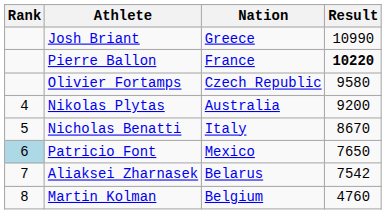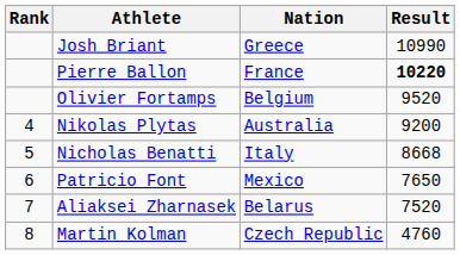 <table class="wikitable sortable" style="text-align:center">
 <tr>
 <th>Rank</th>
 <th>Athlete</th>
 <th>Nation</th>
 <th>Result</th>
 </tr>
 <tr>
 <td></td>
 <td align=left><a href='#'>Josh Briant</a></td>
 <td align=left> <a href='#'>Greece</a></td>
 <td>10990</td>
 </tr>
 <tr>
 <td></td>
 <td align=left><a href='#'>Pierre Ballon</a></td>
 <td align=left> <a href='#'>France</a></td>
 <td><strong>10220</strong></td>
 </tr>
 <tr>
 <td></td>
 <td align=left><a href='#'>Olivier Fortamps</a></td>
-<td align=left> <a href='#'>Czech Republic</a></td>
-<td>9580</td>
+<td align=left> <a href='#'>Belgium</a></td>
+<td>9520</td>
 </tr>
 <tr>
 <td>4</td>
 <td align=left><a href='#'>Nikolas Plytas</a></td>
 <td align=left> <a href='#'>Australia</a></td>
 <td>9200</td>
 </tr>
 <tr>
 <td>5</td>
 <td align=left><a href='#'>Nicholas Benatti</a></td>
 <td align=left> <a href='#'>Italy</a></td>
-<td>8670</td>
+<td>8668</td>
 </tr>
 <tr>
-<td style="background: lightblue;">6</td>
+<td>6</td>
 <td align=left><a href='#'>Patricio Font</a></td>
 <td align=left> <a href='#'>Mexico</a></td>
 <td>7650</td>
 </tr>
 <tr>
 <td>7</td>
 <td align=left><a href='#'>Aliaksei Zharnasek</a></td>
 <td align=left> <a href='#'>Belarus</a></td>
-<td>7542</td>
+<td>7520</td>
 </tr>
 <tr>
 <td>8</td>
 <td align=left><a href='#'>Martin Kolman</a></td>
-<td align=left> <a href='#'>Belgium</a></td>
+<td align=left> <a href='#'>Czech Republic</a></td>
 <td>4760</td>
 </tr>
 </table>
